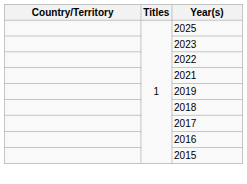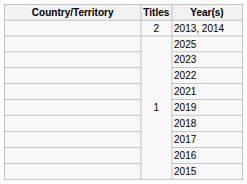 <table class="wikitable sortable" style="font-size:95%;">
 <tr>
 <th width="200">Country/Territory</th>
 <th width="20">Titles</th>
 <th width="100">Year(s)</th>
+</tr>
+<tr>
+<td></td>
+<td style="text-align:center;">2</td>
+<td>2013, 2014</td>
 </tr>
 <tr>
 <td></td>
 <td rowspan="9" style="text-align:center;">1</td>
 <td>2025</td>
 </tr>
 <tr>
 <td></td>
 <td>2023</td>
 </tr>
 <tr>
 <td></td>
 <td>2022</td>
 </tr>
 <tr>
 <td></td>
 <td>2021</td>
 </tr>
 <tr>
 <td></td>
 <td>2019</td>
 </tr>
 <tr>
 <td></td>
 <td>2018</td>
 </tr>
 <tr>
 <td></td>
 <td>2017</td>
 </tr>
 <tr>
 <td></td>
 <td>2016</td>
 </tr>
 <tr>
 <td></td>
 <td>2015</td>
 </tr>
 </table>
